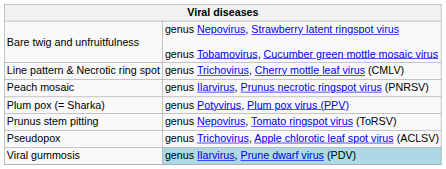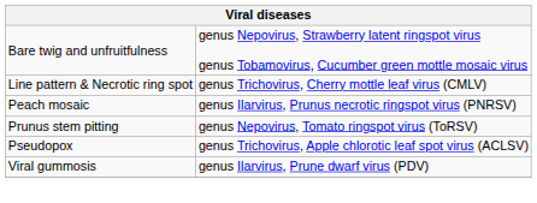 <table class="wikitable" style="clear">
 <tr>
 <th colspan=2><strong>Viral diseases</strong><br></th>
 </tr>
 <tr>
 <td>Bare twig and unfruitfulness</td>
 <td>genus <a href='#'>Nepovirus</a>, <a href='#'>Strawberry latent ringspot virus</a> <br><br>genus <a href='#'>Tobamovirus</a>, <a href='#'>Cucumber green mottle mosaic virus</a></td>
 </tr>
 <tr>
 <td>Line pattern & Necrotic ring spot</td>
 <td>genus <a href='#'>Trichovirus</a>, <a href='#'>Cherry mottle leaf virus</a> (CMLV)</td>
 </tr>
 <tr>
 <td>Peach mosaic</td>
 <td>genus <a href='#'>Ilarvirus</a>, <a href='#'>Prunus necrotic ringspot virus</a> (PNRSV)</td>
 </tr>
 <tr>
-<td>Plum pox (= Sharka)</td>
-<td>genus <a href='#'>Potyvirus</a>, <a href='#'>Plum pox virus (PPV)</a></td>
-</tr>
-<tr>
 <td>Prunus stem pitting</td>
 <td>genus <a href='#'>Nepovirus</a>, <a href='#'>Tomato ringspot virus</a> (ToRSV)</td>
 </tr>
 <tr>
 <td>Pseudopox</td>
 <td>genus <a href='#'>Trichovirus</a>, <a href='#'>Apple chlorotic leaf spot virus</a> (ACLSV)</td>
 </tr>
 <tr>
 <td>Viral gummosis</td>
-<td style="background: lightblue;">genus <a href='#'>Ilarvirus</a>, <a href='#'>Prune dwarf virus</a> (PDV)</td>
+<td>genus <a href='#'>Ilarvirus</a>, <a href='#'>Prune dwarf virus</a> (PDV)</td>
 </tr>
 <tr>
 </tr>
 </table>
